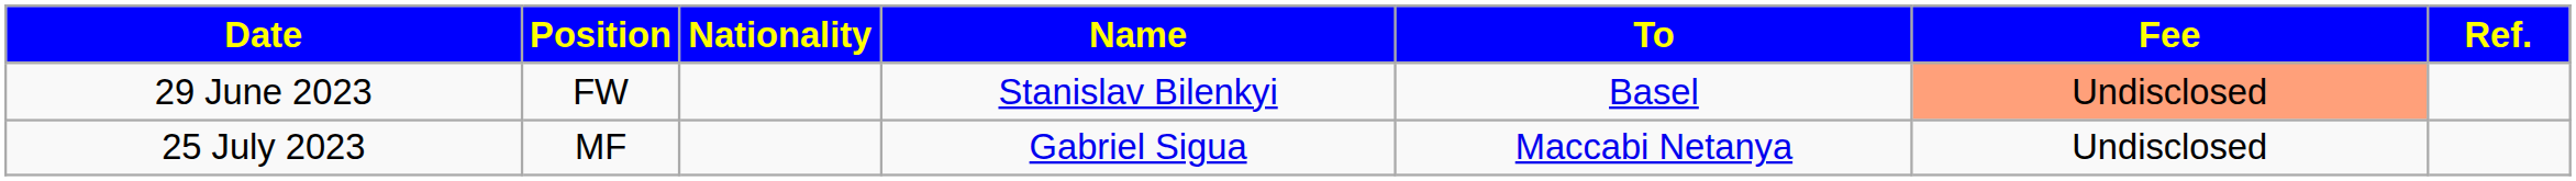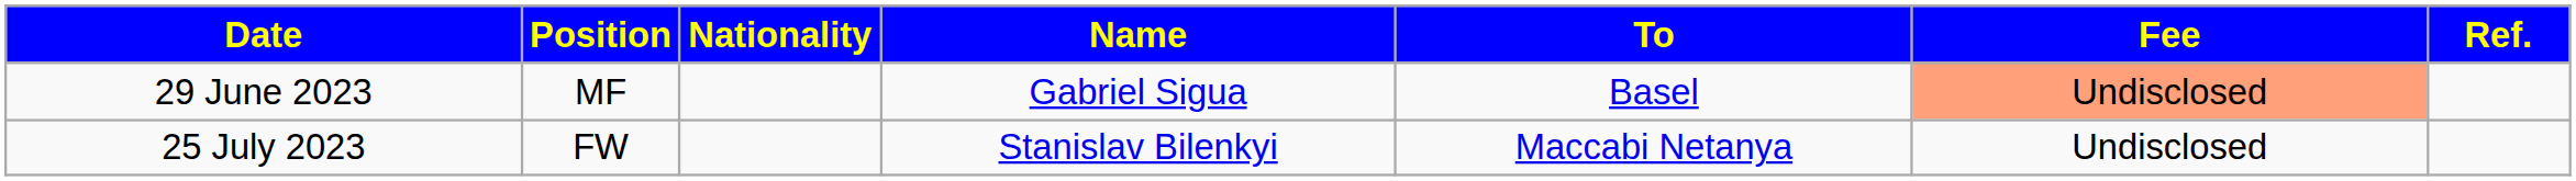 <table class="wikitable" style="text-align:center; font-size:90%; ">
 <tr>
 <th style="background:#0000FF; color:#ffff00; width:200px;">Date</th>
 <th style="background:#0000FF; color:#ffff00; width:50px;">Position</th>
 <th style="background:#0000FF; color:#ffff00; width:50px;">Nationality</th>
 <th style="background:#0000FF; color:#ffff00; width:200px;">Name</th>
 <th style="background:#0000FF; color:#ffff00; width:200px;">To</th>
 <th style="background:#0000FF; color:#ffff00; width:200px;">Fee</th>
 <th style="background:#0000FF; color:#ffff00; width:50px;">Ref.</th>
 </tr>
 <tr>
 <td>29 June 2023</td>
-<td>FW</td>
+<td>MF</td>
 <td></td>
-<td><a href='#'>Stanislav Bilenkyi</a></td>
+<td><a href='#'>Gabriel Sigua</a></td>
 <td><a href='#'>Basel</a></td>
 <td style="background: lightsalmon;">Undisclosed</td>
 <td></td>
 </tr>
 <tr>
 <td>25 July 2023</td>
-<td>MF</td>
+<td>FW</td>
 <td></td>
-<td><a href='#'>Gabriel Sigua</a></td>
+<td><a href='#'>Stanislav Bilenkyi</a></td>
 <td><a href='#'>Maccabi Netanya</a></td>
 <td>Undisclosed</td>
 <td></td>
 </tr>
 </table>
